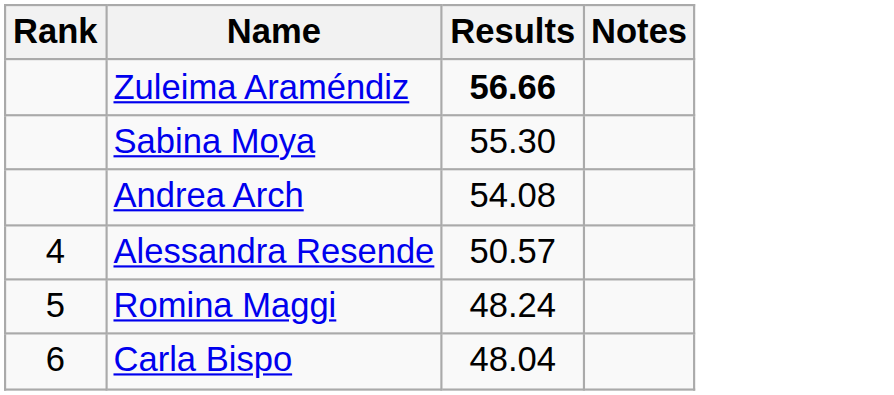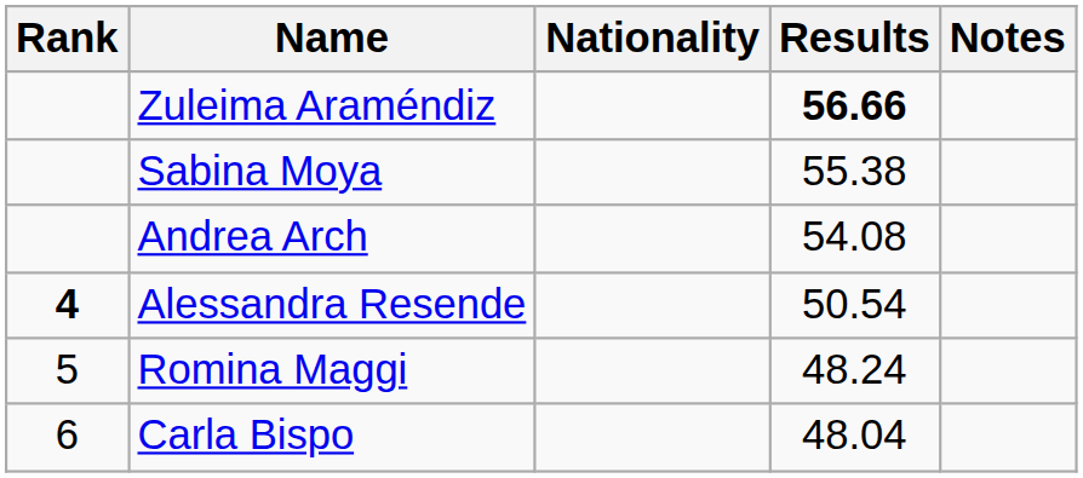 <table class="wikitable sortable" style="text-align:center">
 <tr>
 <th>Rank</th>
 <th>Name</th>
+<th>Nationality</th>
 <th>Results</th>
 <th>Notes</th>
 </tr>
 <tr>
 <td></td>
 <td align=left><a href='#'>Zuleima Araméndiz</a></td>
+<td align=left></td>
 <td><strong>56.66</strong></td>
 <td></td>
 </tr>
 <tr>
 <td></td>
 <td align=left><a href='#'>Sabina Moya</a></td>
-<td>55.30</td>
+<td align=left></td>
+<td>55.38</td>
 <td></td>
 </tr>
 <tr>
 <td></td>
 <td align=left><a href='#'>Andrea Arch</a></td>
+<td align=left></td>
 <td>54.08</td>
 <td></td>
 </tr>
 <tr>
-<td>4</td>
+<td><strong>4</strong></td>
 <td align=left><a href='#'>Alessandra Resende</a></td>
-<td>50.57</td>
+<td align=left></td>
+<td>50.54</td>
 <td></td>
 </tr>
 <tr>
 <td>5</td>
 <td align=left><a href='#'>Romina Maggi</a></td>
+<td align=left></td>
 <td>48.24</td>
 <td></td>
 </tr>
 <tr>
 <td>6</td>
 <td align=left><a href='#'>Carla Bispo</a></td>
+<td align=left></td>
 <td>48.04</td>
 <td></td>
 </tr>
 </table>
